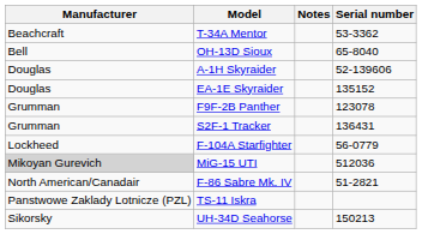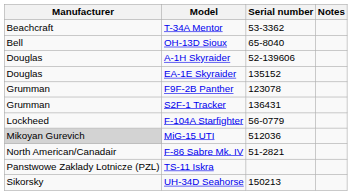 <table class="wikitable sortable">
 <tr>
 <th>Manufacturer</th>
 <th>Model</th>
+<th>Serial number</th>
 <th>Notes</th>
-<th>Serial number</th>
 </tr>
 <tr>
 <td>Beachcraft</td>
 <td><a href='#'>T-34A Mentor</a></td>
+<td>53-3362</td>
 <td></td>
-<td>53-3362</td>
 </tr>
 <tr>
 <td>Bell</td>
 <td><a href='#'>OH-13D Sioux</a></td>
+<td>65-8040</td>
 <td></td>
-<td>65-8040</td>
 </tr>
 <tr>
 <td>Douglas</td>
 <td><a href='#'>A-1H Skyraider</a></td>
+<td>52-139606</td>
 <td></td>
-<td>52-139606</td>
 </tr>
 <tr>
 <td>Douglas</td>
 <td><a href='#'>EA-1E Skyraider</a></td>
+<td>135152</td>
 <td></td>
-<td>135152</td>
 </tr>
 <tr>
 <td>Grumman</td>
 <td><a href='#'>F9F-2B Panther</a></td>
+<td>123078</td>
 <td></td>
-<td>123078</td>
 </tr>
 <tr>
 <td>Grumman</td>
 <td><a href='#'>S2F-1 Tracker</a></td>
+<td>136431</td>
 <td></td>
-<td>136431</td>
 </tr>
 <tr>
 <td>Lockheed</td>
 <td><a href='#'>F-104A Starfighter</a></td>
+<td>56-0779</td>
 <td></td>
-<td>56-0779</td>
 </tr>
 <tr>
 <td style="background: lightgrey;">Mikoyan Gurevich</td>
 <td><a href='#'>MiG-15 UTI</a></td>
+<td>512036</td>
 <td></td>
-<td>512036</td>
 </tr>
 <tr>
 <td>North American/Canadair</td>
 <td><a href='#'>F-86 Sabre Mk. IV</a></td>
+<td>51-2821</td>
 <td></td>
-<td>51-2821</td>
 </tr>
 <tr>
 <td>Panstwowe Zaklady Lotnicze (PZL)</td>
 <td><a href='#'>TS-11 Iskra</a></td>
 <td></td>
 <td></td>
 </tr>
 <tr>
 <td>Sikorsky</td>
 <td><a href='#'>UH-34D Seahorse</a></td>
+<td>150213</td>
 <td></td>
-<td>150213</td>
 </tr>
 </table>
